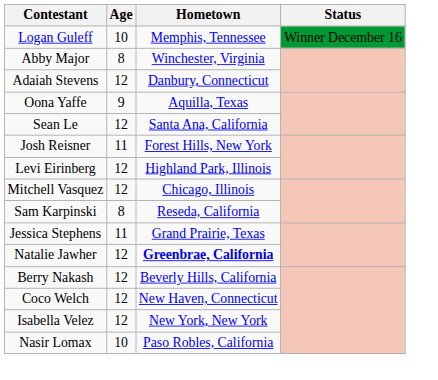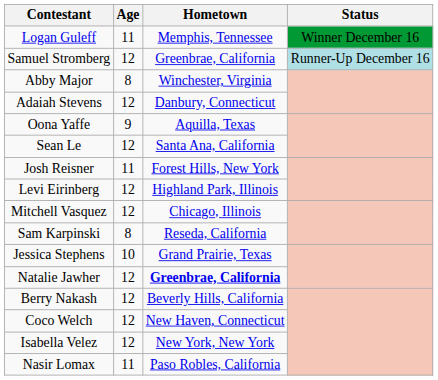 <table class="wikitable sortable" style="text-align:center;">
 <tr>
 <th>Contestant</th>
 <th>Age</th>
 <th>Hometown</th>
 <th>Status</th>
 </tr>
 <tr>
 <td><a href='#'>Logan Guleff</a></td>
-<td>10</td>
+<td>11</td>
 <td><a href='#'>Memphis, Tennessee</a></td>
 <td style="background:#093;"><span>Winner December 16</span></td>
+</tr>
+<tr>
+<td>Samuel Stromberg</td>
+<td>12</td>
+<td><a href='#'>Greenbrae, California</a></td>
+<td style="background:#B0E0E6;">Runner-Up December 16</td>
 </tr>
 <tr>
 <td>Abby Major</td>
 <td>8</td>
 <td><a href='#'>Winchester, Virginia</a></td>
 <td style="background:#f4c7b8; text-align:center;" rowspan="2"></td>
 </tr>
 <tr>
 <td>Adaiah Stevens</td>
 <td>12</td>
 <td><a href='#'>Danbury, Connecticut</a></td>
 </tr>
 <tr>
 <td>Oona Yaffe</td>
 <td>9</td>
 <td><a href='#'>Aquilla, Texas</a></td>
 <td style="background:#f4c7b8; text-align:center;" rowspan="2"></td>
 </tr>
 <tr>
 <td>Sean Le</td>
 <td>12</td>
 <td><a href='#'>Santa Ana, California</a></td>
 </tr>
 <tr>
 <td>Josh Reisner</td>
 <td>11</td>
 <td><a href='#'>Forest Hills, New York</a></td>
 <td style="background:#f4c7b8; text-align:center;" rowspan="2"></td>
 </tr>
 <tr>
 <td>Levi Eirinberg</td>
 <td>12</td>
 <td><a href='#'>Highland Park, Illinois</a></td>
 </tr>
 <tr>
 <td>Mitchell Vasquez</td>
 <td>12</td>
 <td><a href='#'>Chicago, Illinois</a></td>
 <td style="background:#f4c7b8; text-align:center;" rowspan="2"></td>
 </tr>
 <tr>
 <td>Sam Karpinski</td>
 <td>8</td>
 <td><a href='#'>Reseda, California</a></td>
 </tr>
 <tr>
 <td>Jessica Stephens</td>
-<td>11</td>
+<td>10</td>
 <td><a href='#'>Grand Prairie, Texas</a></td>
 <td style="background:#f4c7b8; text-align:center;" rowspan="2"></td>
 </tr>
 <tr>
 <td>Natalie Jawher</td>
 <td>12</td>
 <td><strong><a href='#'>Greenbrae, California</a></strong></td>
 </tr>
 <tr>
 <td>Berry Nakash</td>
 <td>12</td>
 <td><a href='#'>Beverly Hills, California</a></td>
 <td style="background:#f4c7b8; text-align:center;" rowspan="4"></td>
 </tr>
 <tr>
 <td>Coco Welch</td>
 <td>12</td>
 <td><a href='#'>New Haven, Connecticut</a></td>
 </tr>
 <tr>
 <td>Isabella Velez</td>
 <td>12</td>
 <td><a href='#'>New York, New York</a></td>
 </tr>
 <tr>
 <td>Nasir Lomax</td>
-<td>10</td>
+<td>11</td>
 <td><a href='#'>Paso Robles, California</a></td>
 </tr>
 </table>
